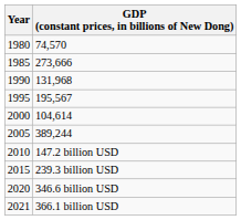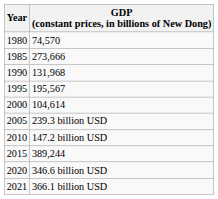 <table class="wikitable">
 <tr>
 <th>Year</th>
 <th>GDP<br> (constant prices, in billions of New Dong)</th>
 </tr>
 <tr>
 <td>1980</td>
 <td>74,570</td>
 </tr>
 <tr>
 <td>1985</td>
 <td>273,666</td>
 </tr>
 <tr>
 <td>1990</td>
 <td>131,968</td>
 </tr>
 <tr>
 <td>1995</td>
 <td>195,567</td>
 </tr>
 <tr>
 <td>2000</td>
 <td>104,614</td>
 </tr>
 <tr>
 <td>2005</td>
-<td>389,244</td>
+<td>239.3 billion USD</td>
 </tr>
 <tr>
 <td>2010</td>
 <td>147.2 billion USD</td>
 </tr>
 <tr>
 <td>2015</td>
-<td>239.3 billion USD</td>
+<td>389,244</td>
 </tr>
 <tr>
 <td>2020</td>
 <td>346.6 billion USD</td>
 </tr>
 <tr>
 <td>2021</td>
 <td>366.1 billion USD</td>
 </tr>
 </table>
